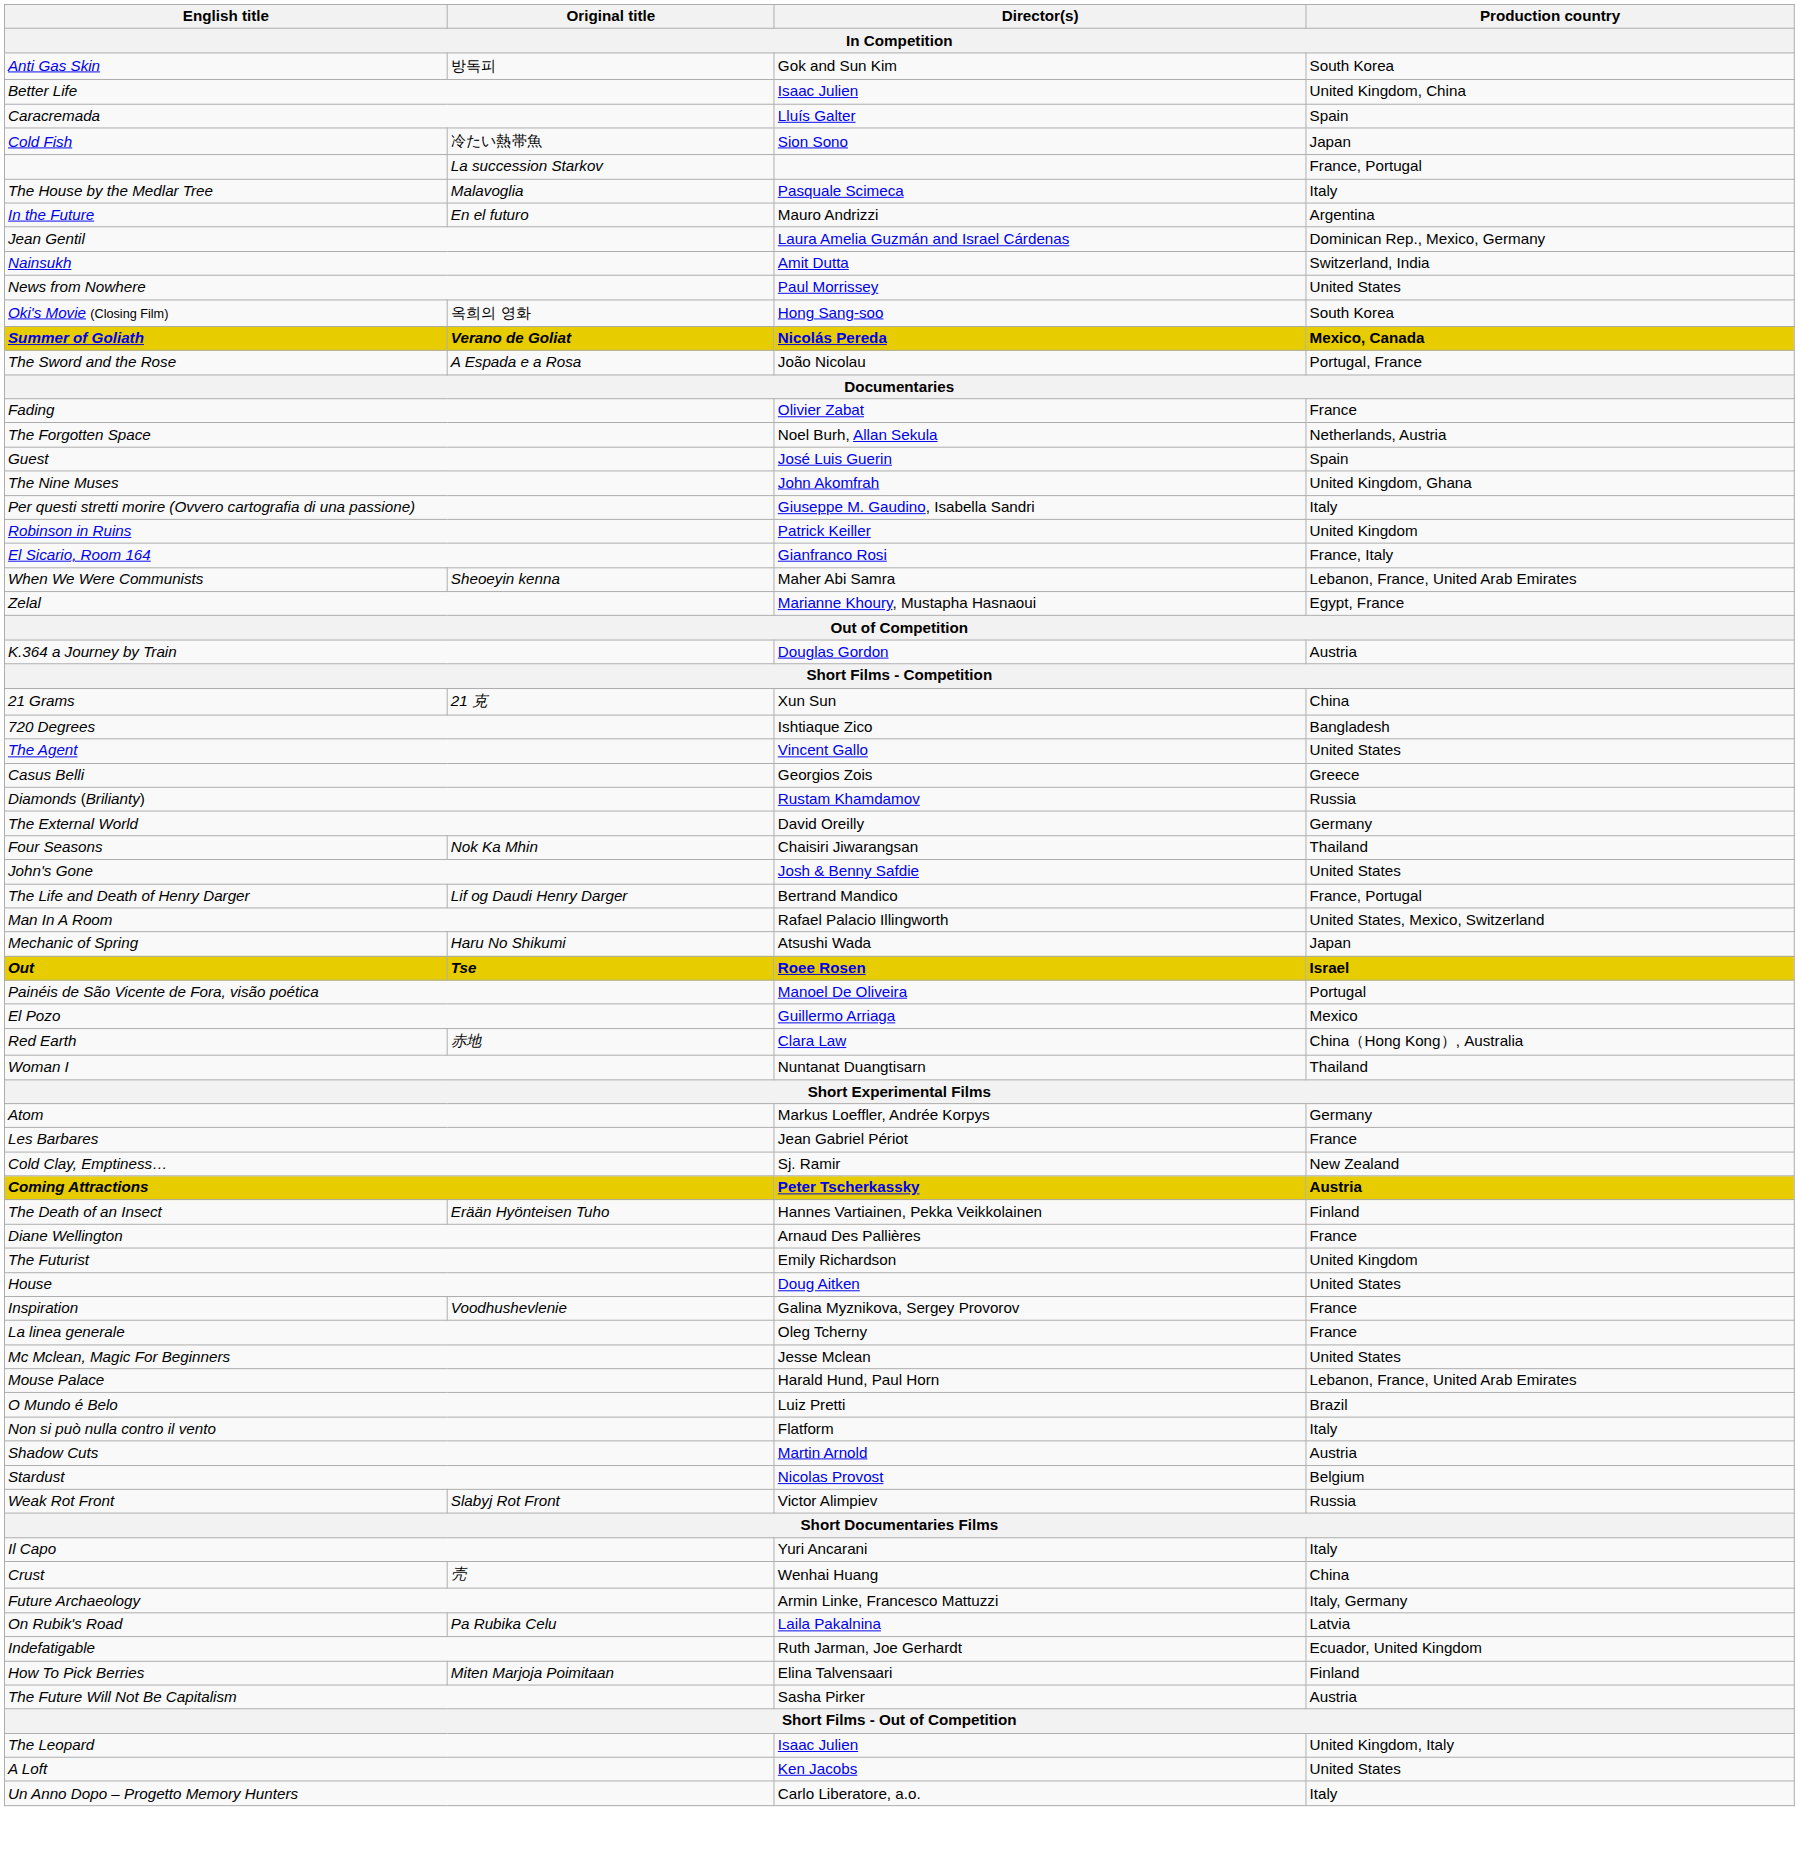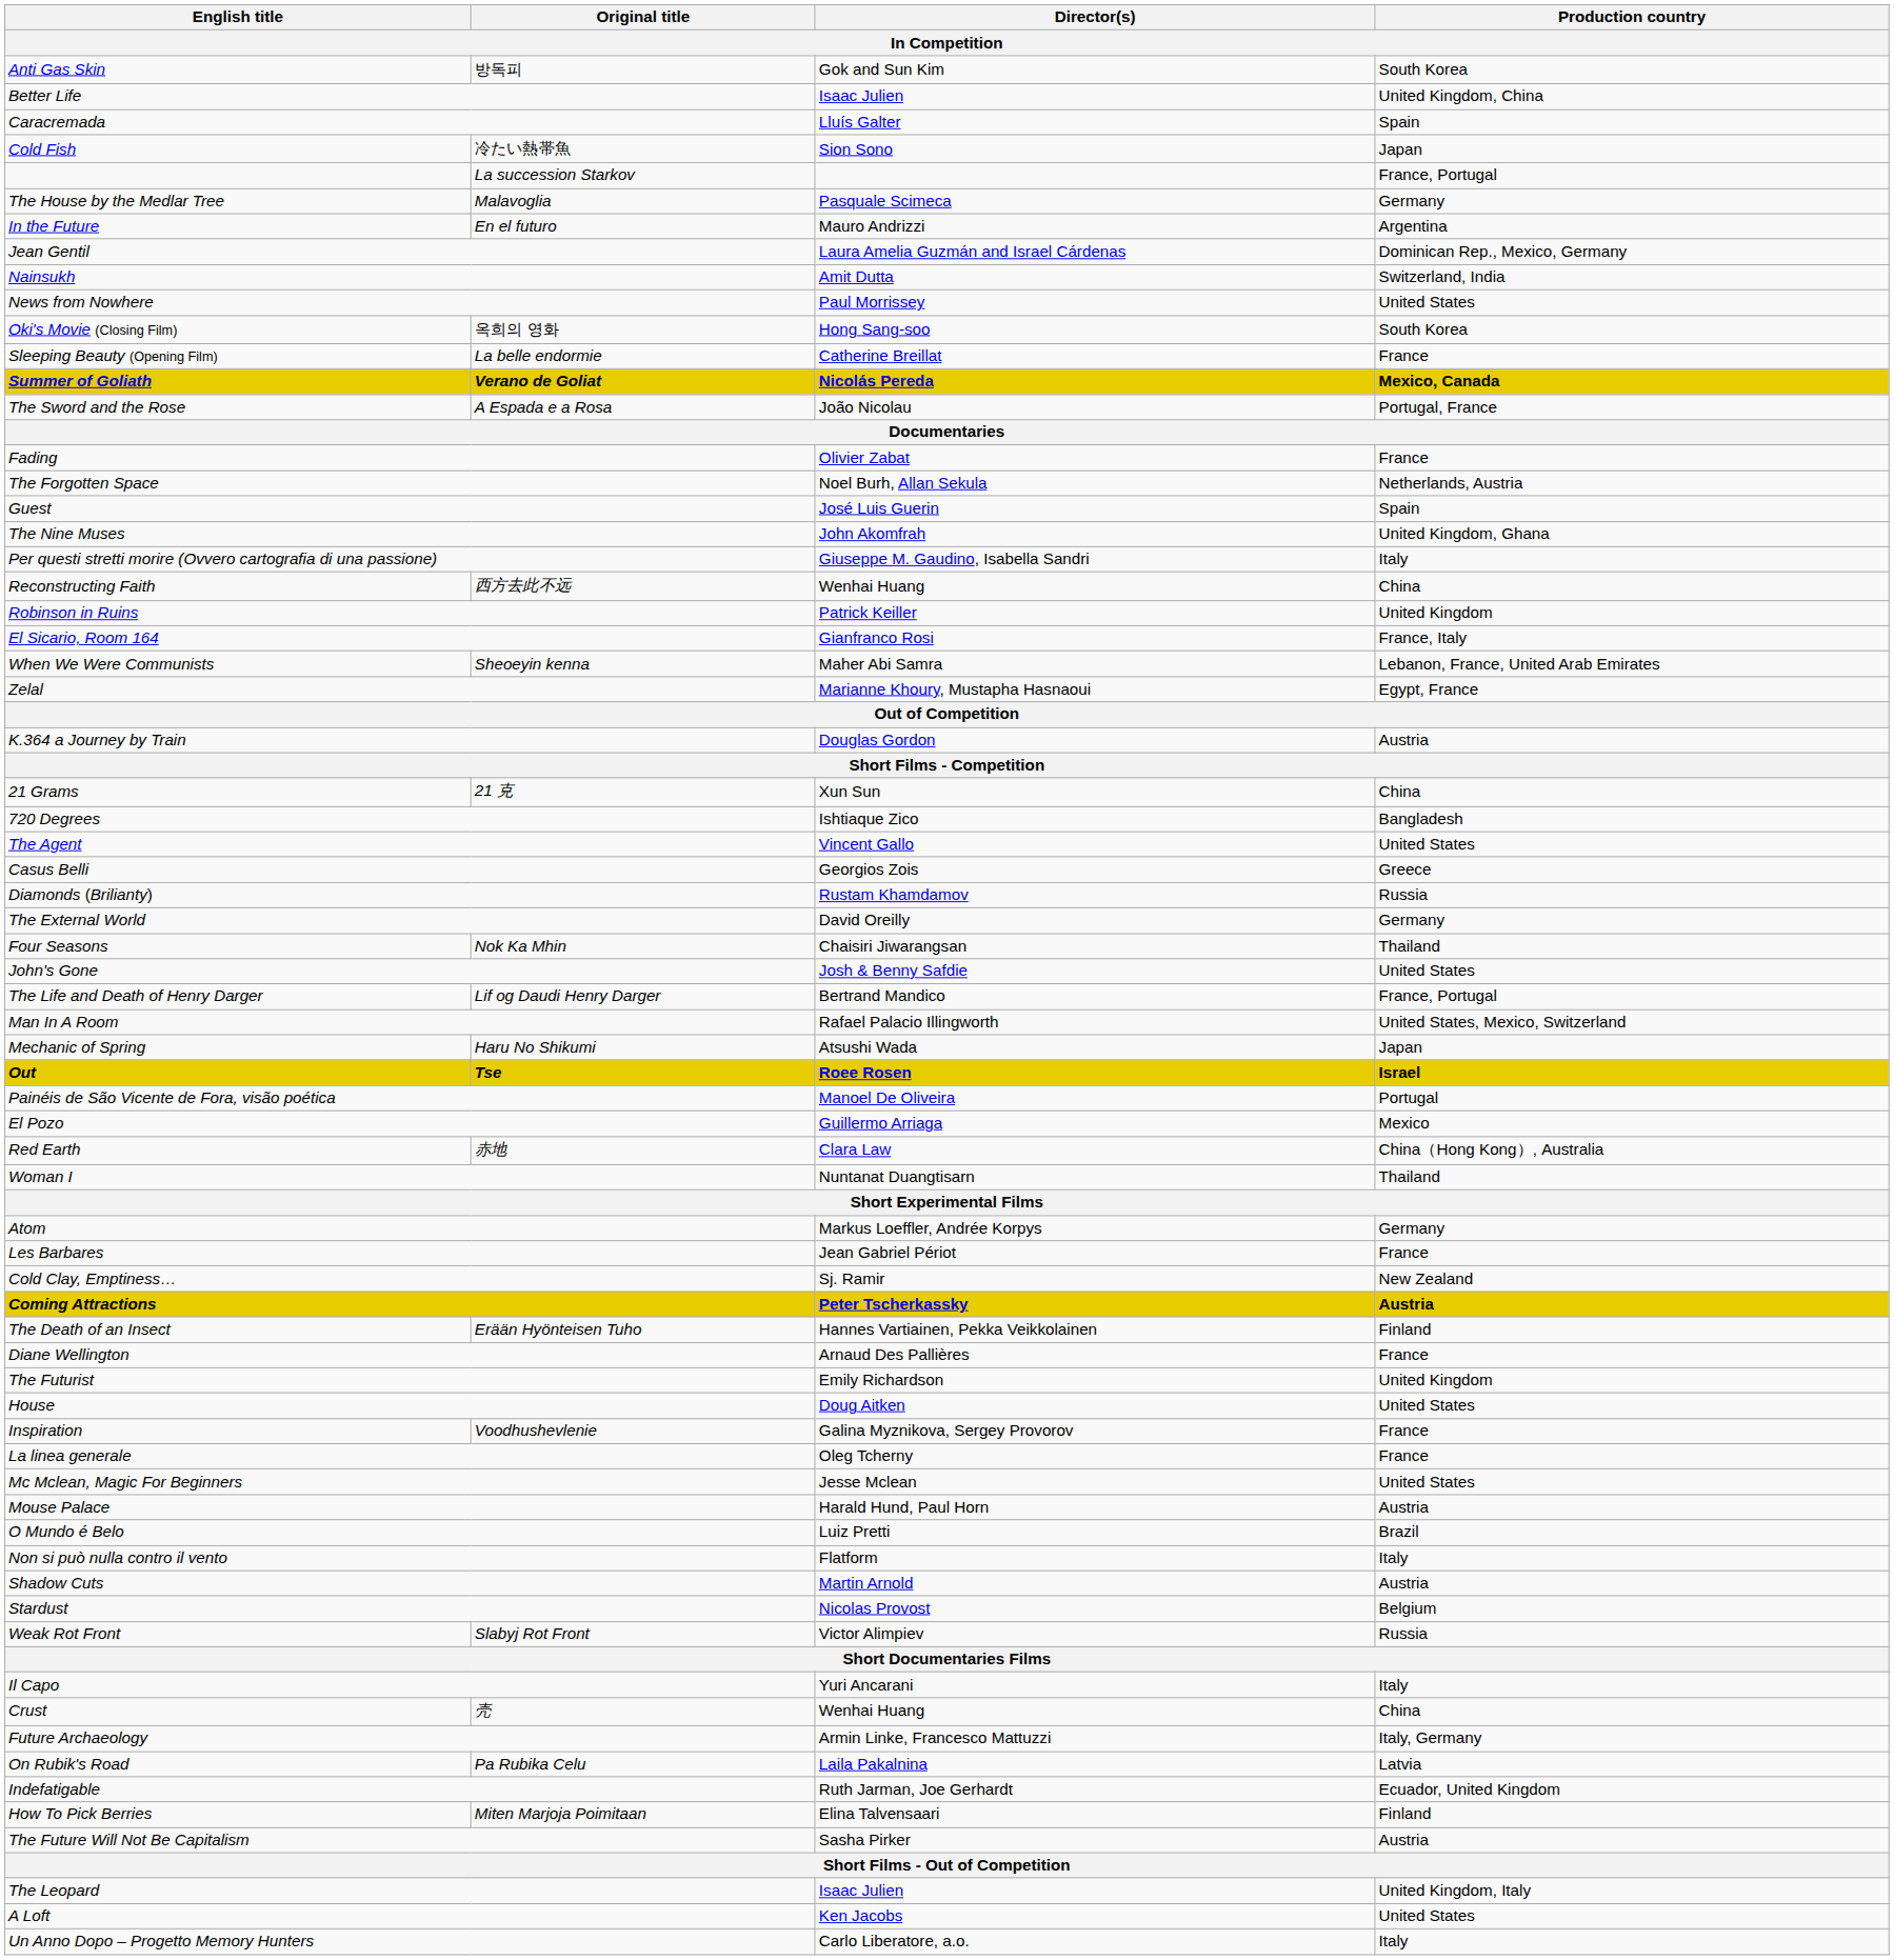 <table class="wikitable" style="width:95%; margin-bottom:0px">
 <tr>
 <th>English title</th>
 <th>Original title</th>
 <th>Director(s)</th>
 <th>Production country</th>
 </tr>
 <tr>
 <th colspan="4">In Competition</th>
 </tr>
 <tr>
 <td><em><a href='#'>Anti Gas Skin</a></em></td>
 <td>방독피</td>
 <td data-sort-value="Kim">Gok and Sun Kim</td>
 <td>South Korea</td>
 </tr>
 <tr>
 <td colspan=2><em>Better Life</em></td>
 <td data-sort-value="Julien"><a href='#'>Isaac Julien</a></td>
 <td>United Kingdom, China</td>
 </tr>
 <tr>
 <td colspan=2><em>Caracremada</em></td>
 <td data-sort-value="Galter"><a href='#'>Lluís Galter</a></td>
 <td>Spain</td>
 </tr>
 <tr>
 <td><em><a href='#'>Cold Fish</a></em></td>
 <td>冷たい熱帯魚</td>
 <td data-sort-value="Sono"><a href='#'>Sion Sono</a></td>
 <td>Japan</td>
 </tr>
 <tr>
 <td></td>
 <td><em>La succession Starkov</em></td>
 <td data-sort-value="Ossang"></td>
 <td>France, Portugal</td>
 </tr>
 <tr>
 <td data-sort-value="House"><em>The House by the Medlar Tree</em></td>
 <td><em>Malavoglia</em></td>
 <td data-sort-value="Scimeca"><a href='#'>Pasquale Scimeca</a></td>
-<td>Italy</td>
+<td>Germany</td>
 </tr>
 <tr>
 <td><em><a href='#'>In the Future</a></em></td>
 <td><em>En el futuro</em></td>
 <td data-sort-value="Andrizzi">Mauro Andrizzi</td>
 <td>Argentina</td>
 </tr>
 <tr>
 <td colspan=2><em>Jean Gentil</em></td>
 <td data-sort-value="Guzmán"><a href='#'>Laura Amelia Guzmán and Israel Cárdenas</a></td>
 <td>Dominican Rep., Mexico, Germany</td>
 </tr>
 <tr>
 <td colspan=2><em><a href='#'>Nainsukh</a></em></td>
 <td data-sort-value="Dutta"><a href='#'>Amit Dutta</a></td>
 <td>Switzerland, India</td>
 </tr>
 <tr>
 <td colspan=2><em>News from Nowhere</em></td>
 <td data-sort-value="Morrissey"><a href='#'>Paul Morrissey</a></td>
 <td>United States</td>
 </tr>
 <tr>
 <td><em><a href='#'>Oki's Movie</a></em> <small>(Closing Film)</small></td>
 <td>옥희의 영화</td>
 <td data-sort-value="Sang-soo"><a href='#'>Hong Sang-soo</a></td>
 <td>South Korea</td>
+</tr>
+<tr>
+<td><em>Sleeping Beauty</em> <small>(Opening Film)</small></td>
+<td><em>La belle endormie</em></td>
+<td data-sort-value="Breillat"><a href='#'>Catherine Breillat</a></td>
+<td>France</td>
 </tr>
 <tr style="background:#E7CD00;">
 <td><strong><em><a href='#'>Summer of Goliath</a></em></strong></td>
 <td><strong><em>Verano de Goliat</em></strong></td>
 <td data-sort-value="Pereda"><strong><a href='#'>Nicolás Pereda</a></strong></td>
 <td><strong>Mexico, Canada</strong></td>
 </tr>
 <tr>
 <td data-sort-value="Sword"><em>The Sword and the Rose</em></td>
 <td><em>A Espada e a Rosa</em></td>
 <td data-sort-value="Nicolau">João Nicolau</td>
 <td>Portugal, France</td>
 </tr>
 <tr>
 <th colspan="4">Documentaries</th>
 </tr>
 <tr>
 <td colspan="2"><em>Fading</em></td>
 <td><a href='#'>Olivier Zabat</a></td>
 <td>France</td>
 </tr>
 <tr>
 <td colspan="2"><em>The Forgotten Space</em></td>
 <td>Noel Burh, <a href='#'>Allan Sekula</a></td>
 <td>Netherlands, Austria</td>
 </tr>
 <tr>
 <td colspan="2"><em>Guest</em></td>
 <td><a href='#'>José Luis Guerin</a></td>
 <td>Spain</td>
 </tr>
 <tr>
 <td colspan="2"><em>The Nine Muses</em></td>
 <td><a href='#'>John Akomfrah</a></td>
 <td>United Kingdom, Ghana</td>
 </tr>
 <tr>
 <td colspan="2"><em>Per questi stretti morire (Ovvero cartografia di una passione)</em></td>
 <td><a href='#'>Giuseppe M. Gaudino</a>, Isabella Sandri</td>
 <td>Italy</td>
+</tr>
+<tr>
+<td><em>Reconstructing Faith</em></td>
+<td><em>西方去此不远</em></td>
+<td>Wenhai Huang</td>
+<td>China</td>
 </tr>
 <tr>
 <td colspan="2"><em><a href='#'>Robinson in Ruins</a></em></td>
 <td><a href='#'>Patrick Keiller</a></td>
 <td>United Kingdom</td>
 </tr>
 <tr>
 <td colspan="2"><em><a href='#'>El Sicario, Room 164</a></em></td>
 <td><a href='#'>Gianfranco Rosi</a></td>
 <td>France, Italy</td>
 </tr>
 <tr>
 <td><em>When We Were Communists</em></td>
 <td><em>Sheoeyin kenna</em></td>
 <td>Maher Abi Samra</td>
 <td>Lebanon, France, United Arab Emirates</td>
 </tr>
 <tr>
 <td colspan="2"><em>Zelal</em></td>
 <td><a href='#'>Marianne Khoury</a>, Mustapha Hasnaoui</td>
 <td>Egypt, France</td>
 </tr>
 <tr>
 <th colspan="4">Out of Competition</th>
 </tr>
 <tr>
 <td colspan="2"><em>K.364 a Journey by Train</em></td>
 <td><a href='#'>Douglas Gordon</a></td>
 <td>Austria</td>
 </tr>
 <tr>
 <th colspan="4">Short Films - Competition</th>
 </tr>
 <tr>
 <td><em>21 Grams</em></td>
 <td><em>21 克</em></td>
 <td>Xun Sun</td>
 <td>China</td>
 </tr>
 <tr>
 <td colspan="2"><em>720 Degrees</em></td>
 <td>Ishtiaque Zico</td>
 <td>Bangladesh</td>
 </tr>
 <tr>
 <td colspan="2"><em><a href='#'>The Agent</a></em></td>
 <td><a href='#'>Vincent Gallo</a></td>
 <td>United States</td>
 </tr>
 <tr>
 <td colspan="2"><em>Casus Belli</em></td>
 <td>Georgios Zois</td>
 <td>Greece</td>
 </tr>
 <tr>
 <td colspan="2"><em>Diamonds</em> (<em>Brilianty</em>)</td>
 <td><a href='#'>Rustam Khamdamov</a></td>
 <td>Russia</td>
 </tr>
 <tr>
 <td colspan="2"><em>The External World</em></td>
 <td>David Oreilly</td>
 <td>Germany</td>
 </tr>
 <tr>
 <td><em>Four Seasons</em></td>
 <td><em>Nok Ka Mhin</em></td>
 <td>Chaisiri Jiwarangsan</td>
 <td>Thailand</td>
 </tr>
 <tr>
 <td colspan="2"><em>John's Gone</em></td>
 <td><a href='#'>Josh & Benny Safdie</a></td>
 <td>United States</td>
 </tr>
 <tr>
 <td><em>The Life and Death of Henry Darger</em></td>
 <td><em>Lif og Daudi Henry Darger</em></td>
 <td>Bertrand Mandico</td>
 <td>France, Portugal</td>
 </tr>
 <tr>
 <td colspan="2"><em>Man In A Room</em></td>
 <td>Rafael Palacio Illingworth</td>
 <td>United States, Mexico, Switzerland</td>
 </tr>
 <tr>
 <td><em>Mechanic of Spring</em></td>
 <td><em>Haru No Shikumi</em></td>
 <td>Atsushi Wada</td>
 <td>Japan</td>
 </tr>
 <tr style="background:#E7CD00;">
 <td><strong><em>Out</em></strong></td>
 <td><strong><em>Tse</em></strong></td>
 <td><strong><a href='#'>Roee Rosen</a></strong></td>
 <td><strong>Israel</strong></td>
 </tr>
 <tr>
 <td colspan="2"><em>Painéis de São Vicente de Fora, visão poética</em></td>
 <td><a href='#'>Manoel De Oliveira</a></td>
 <td>Portugal</td>
 </tr>
 <tr>
 <td colspan="2"><em>El Pozo</em></td>
 <td><a href='#'>Guillermo Arriaga</a></td>
 <td>Mexico</td>
 </tr>
 <tr>
 <td><em>Red Earth</em></td>
 <td><em>赤地</em></td>
 <td><a href='#'>Clara Law</a></td>
 <td>China（Hong Kong）, Australia</td>
 </tr>
 <tr>
 <td colspan="2"><em>Woman I</em></td>
 <td>Nuntanat Duangtisarn</td>
 <td>Thailand</td>
 </tr>
 <tr>
 <th colspan="4">Short Experimental Films</th>
 </tr>
 <tr>
 <td colspan="2"><em>Atom</em></td>
 <td>Markus Loeffler, Andrée Korpys</td>
 <td>Germany</td>
 </tr>
 <tr>
 <td colspan="2"><em>Les Barbares</em></td>
 <td>Jean Gabriel Périot</td>
 <td>France</td>
 </tr>
 <tr>
 <td colspan="2"><em>Cold Clay, Emptiness…</em></td>
 <td>Sj. Ramir</td>
 <td>New Zealand</td>
 </tr>
 <tr style="background:#E7CD00;">
 <td colspan="2"><strong><em>Coming Attractions</em></strong></td>
 <td><strong><a href='#'>Peter Tscherkassky</a></strong></td>
 <td><strong>Austria</strong></td>
 </tr>
 <tr>
 <td><em>The Death of an Insect</em></td>
 <td><em>Erään Hyönteisen Tuho</em></td>
 <td>Hannes Vartiainen, Pekka Veikkolainen</td>
 <td>Finland</td>
 </tr>
 <tr>
 <td colspan="2"><em>Diane Wellington</em></td>
 <td>Arnaud Des Pallières</td>
 <td>France</td>
 </tr>
 <tr>
 <td colspan="2"><em>The Futurist</em></td>
 <td>Emily Richardson</td>
 <td>United Kingdom</td>
 </tr>
 <tr>
 <td colspan="2"><em>House</em></td>
 <td><a href='#'>Doug Aitken</a></td>
 <td>United States</td>
 </tr>
 <tr>
 <td><em>Inspiration</em></td>
 <td><em>Voodhushevlenie</em></td>
 <td>Galina Myznikova, Sergey Provorov</td>
 <td>France</td>
 </tr>
 <tr>
 <td colspan="2"><em>La linea generale</em></td>
 <td>Oleg Tcherny</td>
 <td>France</td>
 </tr>
 <tr>
 <td colspan="2"><em>Mc Mclean, Magic For Beginners</em></td>
 <td>Jesse Mclean</td>
 <td>United States</td>
 </tr>
 <tr>
 <td colspan="2"><em>Mouse Palace</em></td>
 <td>Harald Hund, Paul Horn</td>
-<td>Lebanon, France, United Arab Emirates</td>
+<td>Austria</td>
 </tr>
 <tr>
 <td colspan="2"><em>O Mundo é Belo</em></td>
 <td>Luiz Pretti</td>
 <td>Brazil</td>
 </tr>
 <tr>
 <td colspan="2"><em>Non si può nulla contro il vento</em></td>
 <td>Flatform</td>
 <td>Italy</td>
 </tr>
 <tr>
 <td colspan="2"><em>Shadow Cuts</em></td>
 <td><a href='#'>Martin Arnold</a></td>
 <td>Austria</td>
 </tr>
 <tr>
 <td colspan="2"><em>Stardust</em></td>
 <td><a href='#'>Nicolas Provost</a></td>
 <td>Belgium</td>
 </tr>
 <tr>
 <td><em>Weak Rot Front</em></td>
 <td><em>Slabyj Rot Front</em></td>
 <td>Victor Alimpiev</td>
 <td>Russia</td>
 </tr>
 <tr>
 <th colspan="4">Short Documentaries Films</th>
 </tr>
 <tr>
 <td colspan="2"><em>Il Capo</em></td>
 <td>Yuri Ancarani</td>
 <td>Italy</td>
 </tr>
 <tr>
 <td><em>Crust</em></td>
 <td><em>壳</em></td>
 <td>Wenhai Huang</td>
 <td>China</td>
 </tr>
 <tr>
 <td colspan="2"><em>Future Archaeology</em></td>
 <td>Armin Linke, Francesco Mattuzzi</td>
 <td>Italy, Germany</td>
 </tr>
 <tr>
 <td><em>On Rubik's Road</em></td>
 <td><em>Pa Rubika Celu</em></td>
 <td><a href='#'>Laila Pakalnina</a></td>
 <td>Latvia</td>
 </tr>
 <tr>
 <td colspan="2"><em>Indefatigable</em></td>
 <td>Ruth Jarman, Joe Gerhardt</td>
 <td>Ecuador, United Kingdom</td>
 </tr>
 <tr>
 <td><em>How To Pick Berries</em></td>
 <td><em>Miten Marjoja Poimitaan</em></td>
 <td>Elina Talvensaari</td>
 <td>Finland</td>
 </tr>
 <tr>
 <td colspan="2"><em>The Future Will Not Be Capitalism</em></td>
 <td>Sasha Pirker</td>
 <td>Austria</td>
 </tr>
 <tr>
 <th colspan="4">Short Films - Out of Competition</th>
 </tr>
 <tr>
 <td colspan="2"><em>The Leopard</em></td>
 <td><a href='#'>Isaac Julien</a></td>
 <td>United Kingdom, Italy</td>
 </tr>
 <tr>
 <td colspan="2"><em>A Loft</em></td>
 <td><a href='#'>Ken Jacobs</a></td>
 <td>United States</td>
 </tr>
 <tr>
 <td colspan="2"><em>Un Anno Dopo – Progetto Memory Hunters</em></td>
 <td>Carlo Liberatore, a.o.</td>
 <td>Italy</td>
 </tr>
 </table>
